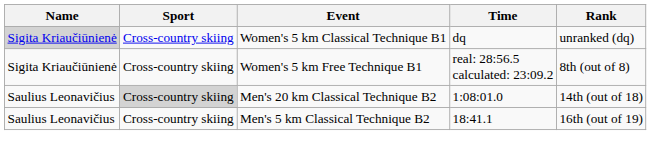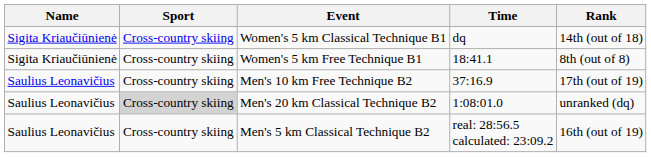 <table class="wikitable sortable" style="font-size:90%">
 <tr>
 <th>Name</th>
 <th>Sport</th>
 <th>Event</th>
 <th>Time</th>
 <th>Rank</th>
 </tr>
 <tr>
-<td style="background: lightgrey;"><a href='#'>Sigita Kriaučiūnienė</a></td>
+<td><a href='#'>Sigita Kriaučiūnienė</a></td>
 <td><a href='#'>Cross-country skiing</a></td>
 <td>Women's 5 km Classical Technique B1</td>
 <td>dq</td>
-<td>unranked (dq)</td>
+<td>14th (out of 18)</td>
 </tr>
 <tr>
 <td>Sigita Kriaučiūnienė</td>
 <td>Cross-country skiing</td>
 <td>Women's 5 km Free Technique B1</td>
-<td>real: 28:56.5<br>calculated: 23:09.2</td>
+<td>18:41.1</td>
 <td>8th (out of 8)</td>
+</tr>
+<tr>
+<td><a href='#'>Saulius Leonavičius</a></td>
+<td>Cross-country skiing</td>
+<td>Men's 10 km Free Technique B2</td>
+<td>37:16.9</td>
+<td>17th (out of 19)</td>
 </tr>
 <tr>
 <td>Saulius Leonavičius</td>
 <td style="background: lightgrey;">Cross-country skiing</td>
 <td>Men's 20 km Classical Technique B2</td>
 <td>1:08:01.0</td>
-<td>14th (out of 18)</td>
+<td>unranked (dq)</td>
 </tr>
 <tr>
 <td>Saulius Leonavičius</td>
 <td>Cross-country skiing</td>
 <td>Men's 5 km Classical Technique B2</td>
-<td>18:41.1</td>
+<td>real: 28:56.5<br>calculated: 23:09.2</td>
 <td>16th (out of 19)</td>
 </tr>
 </table>
